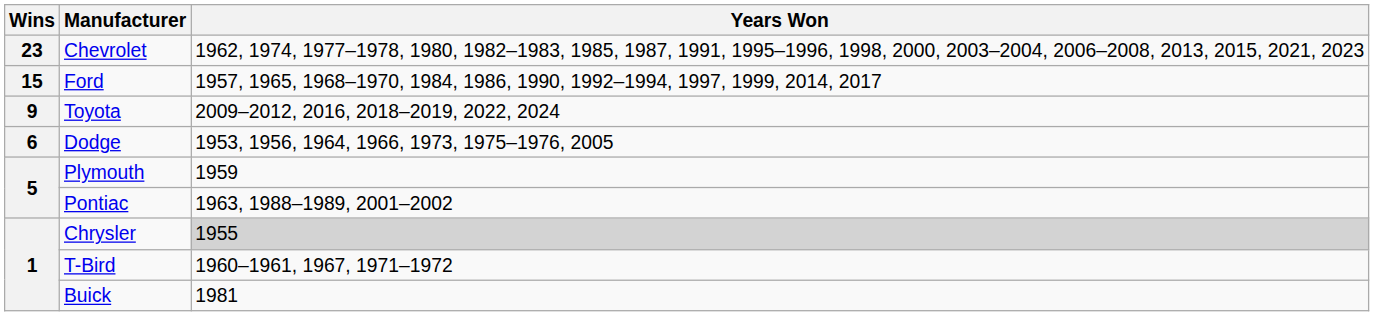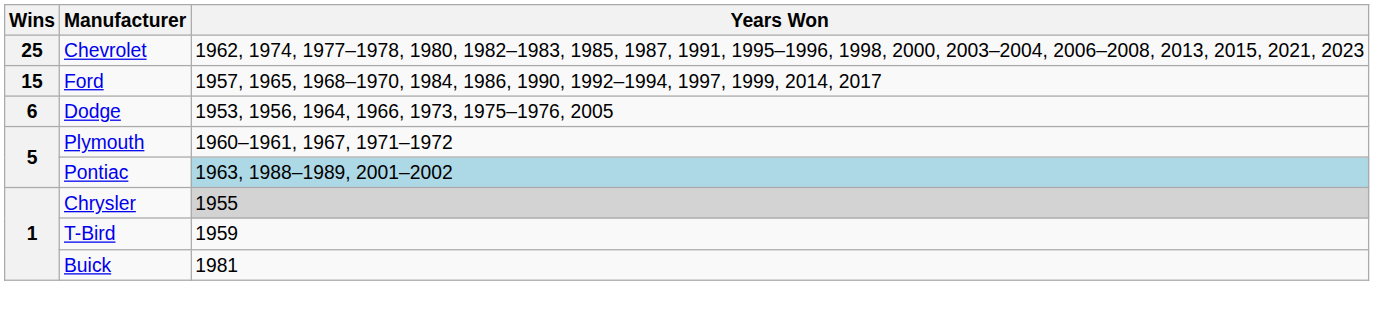 <table class="wikitable" style="font-size: 95%;">
 <tr>
 <th>Wins</th>
 <th>Manufacturer</th>
 <th>Years Won</th>
 </tr>
 <tr>
-<th>23</th>
+<th>25</th>
 <td><a href='#'>Chevrolet</a></td>
 <td>1962, 1974, 1977–1978, 1980, 1982–1983, 1985, 1987, 1991, 1995–1996, 1998, 2000, 2003–2004, 2006–2008, 2013, 2015, 2021, 2023</td>
 </tr>
 <tr>
 <th>15</th>
 <td><a href='#'>Ford</a></td>
 <td>1957, 1965, 1968–1970, 1984, 1986, 1990, 1992–1994, 1997, 1999, 2014, 2017</td>
 </tr>
 <tr>
-<th>9</th>
-<td><a href='#'>Toyota</a></td>
-<td>2009–2012, 2016, 2018–2019, 2022, 2024</td>
-</tr>
-<tr>
 <th>6</th>
 <td><a href='#'>Dodge</a></td>
 <td>1953, 1956, 1964, 1966, 1973, 1975–1976, 2005</td>
 </tr>
 <tr>
 <th rowspan="2">5</th>
 <td><a href='#'>Plymouth</a></td>
-<td>1959</td>
+<td>1960–1961, 1967, 1971–1972</td>
 </tr>
 <tr>
 <td><a href='#'>Pontiac</a></td>
-<td>1963, 1988–1989, 2001–2002</td>
+<td style="background: lightblue;">1963, 1988–1989, 2001–2002</td>
 </tr>
 <tr>
 <th rowspan="3">1</th>
 <td><a href='#'>Chrysler</a></td>
 <td style="background: lightgrey;">1955</td>
 </tr>
 <tr>
 <td><a href='#'>T-Bird</a></td>
-<td>1960–1961, 1967, 1971–1972</td>
+<td>1959</td>
 </tr>
 <tr>
 <td><a href='#'>Buick</a></td>
 <td>1981</td>
 </tr>
 </table>
